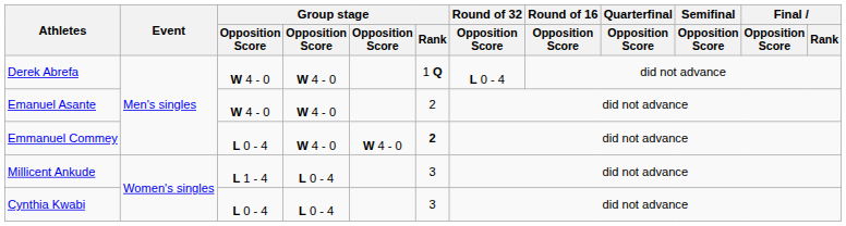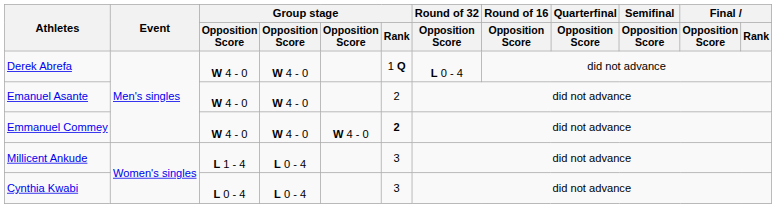 <table class=wikitable style=font-size:88%;text-align:center>
 <tr>
 <th rowspan=2>Athletes</th>
 <th rowspan=2>Event</th>
 <th colspan=4>Group stage</th>
 <th>Round of 32</th>
 <th>Round of 16</th>
 <th>Quarterfinal</th>
 <th>Semifinal</th>
 <th colspan=2>Final / </th>
 </tr>
 <tr style=font-size:95%>
 <th>Opposition<br>Score</th>
 <th>Opposition<br>Score</th>
 <th>Opposition<br>Score</th>
 <th>Rank</th>
 <th>Opposition<br>Score</th>
 <th>Opposition<br>Score</th>
 <th>Opposition<br>Score</th>
 <th>Opposition<br>Score</th>
 <th>Opposition<br>Score</th>
 <th>Rank</th>
 </tr>
 <tr>
 <td align=left><a href='#'>Derek Abrefa</a></td>
 <td align=left rowspan=3><a href='#'>Men's singles</a></td>
 <td><br><strong>W</strong> 4 - 0</td>
 <td><br><strong>W</strong> 4 - 0</td>
 <td></td>
 <td>1 <strong>Q</strong></td>
 <td><br><strong>L</strong> 0 - 4</td>
 <td colspan=5>did not advance</td>
 </tr>
 <tr>
 <td align=left><a href='#'>Emanuel Asante</a></td>
 <td><br><strong>W</strong> 4 - 0</td>
 <td><br><strong>W</strong> 4 - 0</td>
 <td></td>
 <td>2</td>
 <td colspan=6>did not advance</td>
 </tr>
 <tr>
 <td align=left><a href='#'>Emmanuel Commey</a></td>
-<td><br><strong>L</strong> 0 - 4</td>
+<td><br><strong>W</strong> 4 - 0</td>
 <td><br><strong>W</strong> 4 - 0</td>
 <td><br><strong>W</strong> 4 - 0</td>
 <td><strong>2</strong></td>
 <td colspan=6>did not advance</td>
 </tr>
 <tr>
 <td align=left><a href='#'>Millicent Ankude</a></td>
 <td align=left rowspan=2><a href='#'>Women's singles</a></td>
 <td><br><strong>L</strong> 1 - 4</td>
 <td><br><strong>L</strong> 0 - 4</td>
 <td></td>
 <td>3</td>
 <td colspan=6>did not advance</td>
 </tr>
 <tr>
 <td align=left><a href='#'>Cynthia Kwabi</a></td>
 <td><br><strong>L</strong> 0 - 4</td>
 <td><br><strong>L</strong> 0 - 4</td>
 <td></td>
 <td>3</td>
 <td colspan=6>did not advance</td>
 </tr>
 </table>
